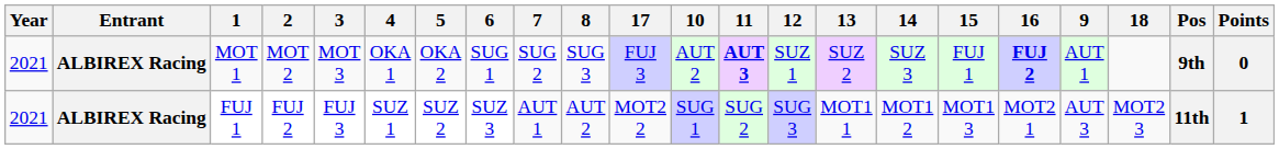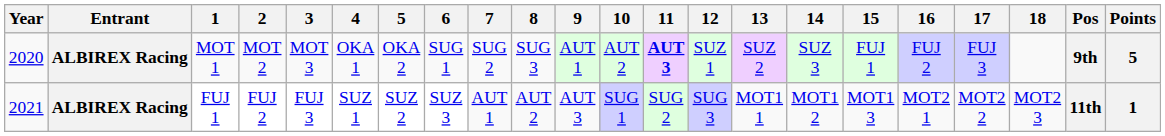 <table class="wikitable" style="text-align:center; font-size:85%">
 <tr>
 <th>Year</th>
 <th>Entrant</th>
 <th>1</th>
 <th>2</th>
 <th>3</th>
 <th>4</th>
 <th>5</th>
 <th>6</th>
 <th>7</th>
 <th>8</th>
-<th>17</th>
+<th>9</th>
 <th>10</th>
 <th>11</th>
 <th>12</th>
 <th>13</th>
 <th>14</th>
 <th>15</th>
 <th>16</th>
-<th>9</th>
+<th>17</th>
 <th>18</th>
 <th>Pos</th>
 <th>Points</th>
 </tr>
 <tr>
-<td><a href='#'>2021</a></td>
+<td><a href='#'>2020</a></td>
 <th nowrap>ALBIREX Racing</th>
 <td style="background:#;"><a href='#'>MOT<br>1</a></td>
 <td style="background:#;"><a href='#'>MOT<br>2</a></td>
 <td style="background:#;"><a href='#'>MOT<br>3</a></td>
 <td style="background:#;"><a href='#'>OKA<br>1</a></td>
 <td style="background:#;"><a href='#'>OKA<br>2</a></td>
 <td style="background:#;"><a href='#'>SUG<br>1</a></td>
 <td style="background:#;"><a href='#'>SUG<br>2</a></td>
 <td style="background:#;"><a href='#'>SUG<br>3</a></td>
-<td style="background:#CFCFFF;"><a href='#'>FUJ<br>3</a><br></td>
+<td style="background:#DFFFDF;"><a href='#'>AUT<br>1</a><br></td>
 <td style="background:#DFFFDF;"><a href='#'>AUT<br>2</a><br></td>
 <td style="background:#EFCFFF;"><strong><a href='#'>AUT<br>3</a><br></strong></td>
 <td style="background:#DFFFDF;"><a href='#'>SUZ<br>1</a><br></td>
 <td style="background:#EFCFFF;"><a href='#'>SUZ<br>2</a><br></td>
 <td style="background:#DFFFDF;"><a href='#'>SUZ<br>3</a><br></td>
 <td style="background:#DFFFDF;"><a href='#'>FUJ<br>1</a><br></td>
-<td style="background:#CFCFFF;"><strong><a href='#'>FUJ<br>2</a><br></strong></td>
-<td style="background:#DFFFDF;"><a href='#'>AUT<br>1</a><br></td>
+<td style="background:#CFCFFF;"><a href='#'>FUJ<br>2</a><br></td>
+<td style="background:#CFCFFF;"><a href='#'>FUJ<br>3</a><br></td>
 <td></td>
 <th>9th</th>
-<th>0</th>
+<th>5</th>
 </tr>
 <tr>
 <td><a href='#'>2021</a></td>
 <th nowrap>ALBIREX Racing</th>
 <td style="background:#FFFFFF;"><a href='#'>FUJ<br>1</a><br></td>
 <td style="background:#FFFFFF;"><a href='#'>FUJ<br>2</a><br></td>
 <td style="background:#FFFFFF;"><a href='#'>FUJ<br>3</a><br></td>
 <td style="background:#FFFFFF;"><a href='#'>SUZ<br>1</a><br></td>
 <td style="background:#FFFFFF;"><a href='#'>SUZ<br>2</a><br></td>
 <td style="background:#FFFFFF;"><a href='#'>SUZ<br>3</a><br></td>
 <td style="background:#;"><a href='#'>AUT<br>1</a></td>
 <td style="background:#;"><a href='#'>AUT<br>2</a></td>
-<td style="background:#;"><a href='#'>MOT2<br>2</a></td>
+<td style="background:#;"><a href='#'>AUT<br>3</a></td>
 <td style="background:#CFCFFF;"><a href='#'>SUG<br>1</a><br></td>
 <td style="background:#DFFFDF;"><a href='#'>SUG<br>2</a><br></td>
 <td style="background:#CFCFFF;"><a href='#'>SUG<br>3</a><br></td>
 <td style="background:#;"><a href='#'>MOT1<br>1</a></td>
 <td style="background:#;"><a href='#'>MOT1<br>2</a></td>
 <td style="background:#;"><a href='#'>MOT1<br>3</a></td>
 <td style="background:#;"><a href='#'>MOT2<br>1</a></td>
-<td style="background:#;"><a href='#'>AUT<br>3</a></td>
+<td style="background:#;"><a href='#'>MOT2<br>2</a></td>
 <td style="background:#;"><a href='#'>MOT2<br>3</a></td>
 <th>11th</th>
 <th>1</th>
 </tr>
 </table>
